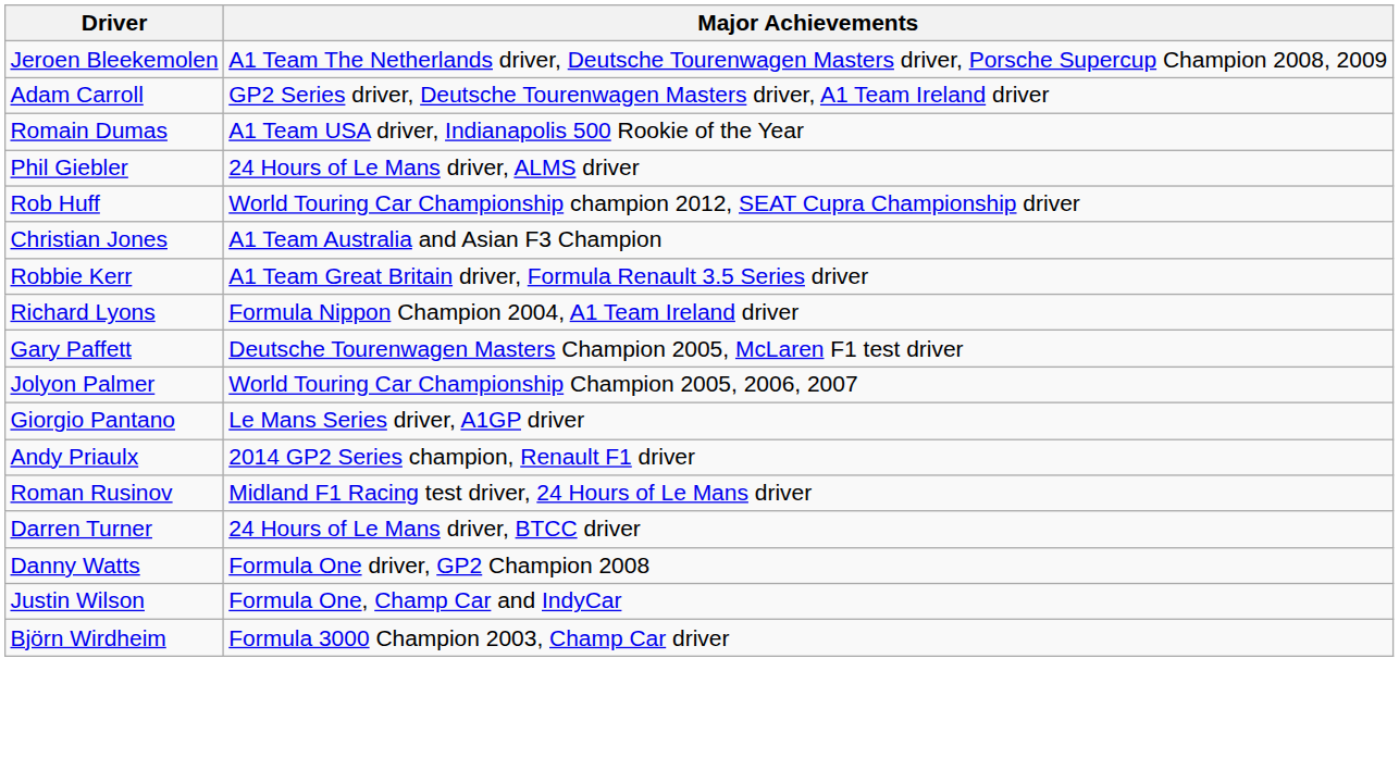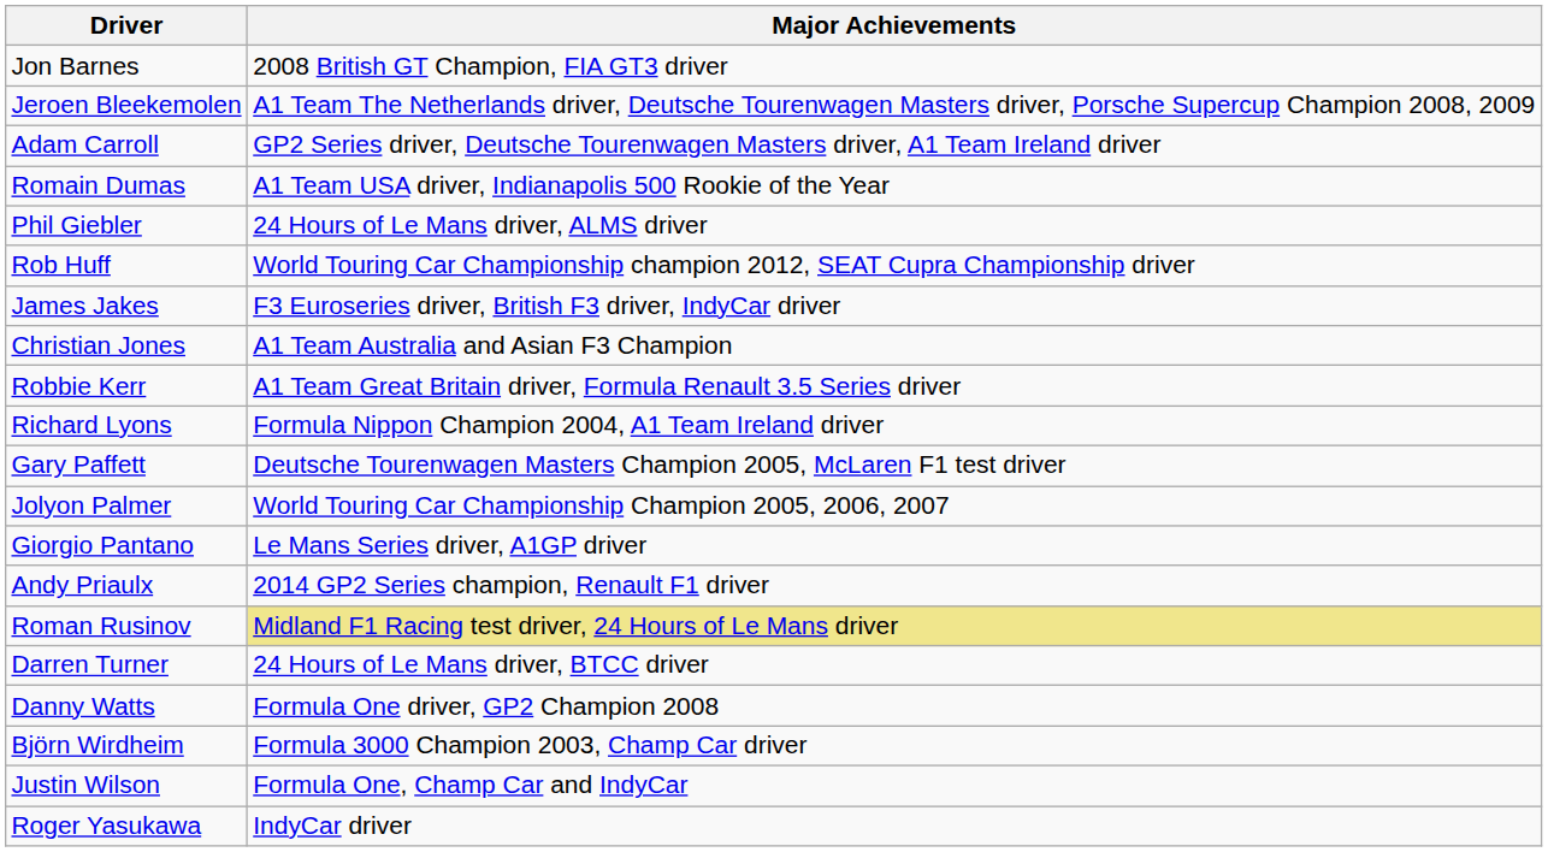 <table class="wikitable">
 <tr>
 <th>Driver</th>
 <th>Major Achievements</th>
+</tr>
+<tr>
+<td> Jon Barnes</td>
+<td>2008 <a href='#'>British GT</a> Champion, <a href='#'>FIA GT3</a> driver</td>
 </tr>
 <tr>
 <td> <a href='#'>Jeroen Bleekemolen</a></td>
 <td><a href='#'>A1 Team The Netherlands</a> driver, <a href='#'>Deutsche Tourenwagen Masters</a> driver, <a href='#'>Porsche Supercup</a> Champion 2008, 2009</td>
 </tr>
 <tr>
 <td> <a href='#'>Adam Carroll</a></td>
 <td><a href='#'>GP2 Series</a> driver, <a href='#'>Deutsche Tourenwagen Masters</a> driver, <a href='#'>A1 Team Ireland</a> driver</td>
 </tr>
 <tr>
 <td> <a href='#'>Romain Dumas</a></td>
 <td><a href='#'>A1 Team USA</a> driver, <a href='#'>Indianapolis 500</a> Rookie of the Year</td>
 </tr>
 <tr>
 <td> <a href='#'>Phil Giebler</a></td>
 <td><a href='#'>24 Hours of Le Mans</a> driver, <a href='#'>ALMS</a> driver</td>
 </tr>
 <tr>
 <td> <a href='#'>Rob Huff</a></td>
 <td><a href='#'>World Touring Car Championship</a> champion 2012, <a href='#'>SEAT Cupra Championship</a> driver</td>
+</tr>
+<tr>
+<td> <a href='#'>James Jakes</a></td>
+<td><a href='#'>F3 Euroseries</a> driver, <a href='#'>British F3</a> driver, <a href='#'>IndyCar</a> driver</td>
 </tr>
 <tr>
 <td> <a href='#'>Christian Jones</a></td>
 <td><a href='#'>A1 Team Australia</a> and Asian F3 Champion</td>
 </tr>
 <tr>
 <td> <a href='#'>Robbie Kerr</a></td>
 <td><a href='#'>A1 Team Great Britain</a> driver, <a href='#'>Formula Renault 3.5 Series</a> driver</td>
 </tr>
 <tr>
 <td> <a href='#'>Richard Lyons</a></td>
 <td><a href='#'>Formula Nippon</a> Champion 2004, <a href='#'>A1 Team Ireland</a> driver</td>
 </tr>
 <tr>
 <td> <a href='#'>Gary Paffett</a></td>
 <td><a href='#'>Deutsche Tourenwagen Masters</a> Champion 2005, <a href='#'>McLaren</a> F1 test driver</td>
 </tr>
 <tr>
 <td> <a href='#'>Jolyon Palmer</a></td>
 <td><a href='#'>World Touring Car Championship</a> Champion 2005, 2006, 2007</td>
 </tr>
 <tr>
 <td> <a href='#'>Giorgio Pantano</a></td>
 <td><a href='#'>Le Mans Series</a> driver, <a href='#'>A1GP</a> driver</td>
 </tr>
 <tr>
 <td> <a href='#'>Andy Priaulx</a></td>
 <td><a href='#'>2014 GP2 Series</a> champion, <a href='#'>Renault F1</a> driver</td>
 </tr>
 <tr>
 <td> <a href='#'>Roman Rusinov</a></td>
-<td><a href='#'>Midland F1 Racing</a> test driver, <a href='#'>24 Hours of Le Mans</a> driver</td>
+<td style="background: khaki;"><a href='#'>Midland F1 Racing</a> test driver, <a href='#'>24 Hours of Le Mans</a> driver</td>
 </tr>
 <tr>
 <td> <a href='#'>Darren Turner</a></td>
 <td><a href='#'>24 Hours of Le Mans</a> driver, <a href='#'>BTCC</a> driver</td>
 </tr>
 <tr>
 <td> <a href='#'>Danny Watts</a></td>
 <td><a href='#'>Formula One</a> driver, <a href='#'>GP2</a> Champion 2008</td>
 </tr>
 <tr>
+<td> <a href='#'>Björn Wirdheim</a></td>
+<td><a href='#'>Formula 3000</a> Champion 2003, <a href='#'>Champ Car</a> driver</td>
+</tr>
+<tr>
 <td> <a href='#'>Justin Wilson</a></td>
 <td><a href='#'>Formula One</a>, <a href='#'>Champ Car</a> and <a href='#'>IndyCar</a></td>
 </tr>
 <tr>
-<td> <a href='#'>Björn Wirdheim</a></td>
-<td><a href='#'>Formula 3000</a> Champion 2003, <a href='#'>Champ Car</a> driver</td>
+<td> <a href='#'>Roger Yasukawa</a></td>
+<td><a href='#'>IndyCar</a> driver</td>
 </tr>
 </table>
